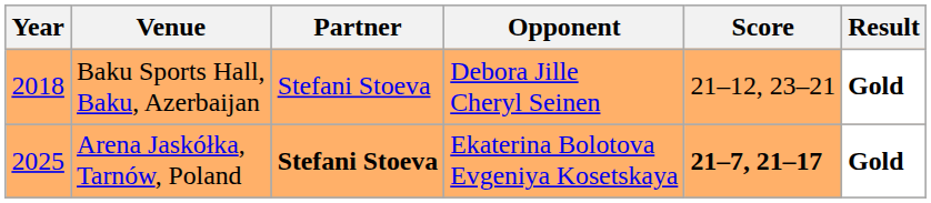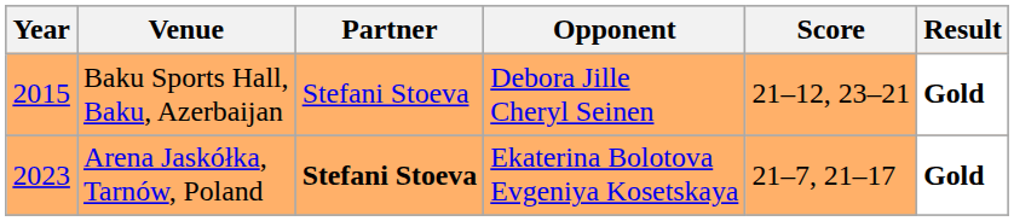 <table class="sortable wikitable" style="font-size: 90%;">
 <tr>
 <th>Year</th>
 <th>Venue</th>
 <th>Partner</th>
 <th>Opponent</th>
 <th>Score</th>
 <th>Result</th>
 </tr>
 <tr style="background:#FFB069">
-<td align="center"><a href='#'>2018</a></td>
+<td align="center"><a href='#'>2015</a></td>
 <td align="left">Baku Sports Hall,<br><a href='#'>Baku</a>, Azerbaijan</td>
 <td align="left"> <a href='#'>Stefani Stoeva</a></td>
 <td align="left"> <a href='#'>Debora Jille</a><br> <a href='#'>Cheryl Seinen</a></td>
 <td align="left">21–12, 23–21</td>
 <td style="text-align:left; background:white"> <strong>Gold</strong></td>
 </tr>
 <tr style="background:#FFB069">
-<td align="center"><a href='#'>2025</a></td>
+<td align="center"><a href='#'>2023</a></td>
 <td align="left"><a href='#'>Arena Jaskółka</a>,<br><a href='#'>Tarnów</a>, Poland</td>
 <td align="left"><strong> Stefani Stoeva</strong></td>
 <td align="left"> <a href='#'>Ekaterina Bolotova</a><br> <a href='#'>Evgeniya Kosetskaya</a></td>
-<td align="left"><strong>21–7, 21–17</strong></td>
+<td align="left">21–7, 21–17</td>
 <td style="text-align:left; background:white"> <strong>Gold</strong></td>
 </tr>
 </table>
